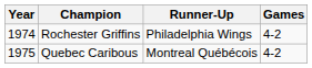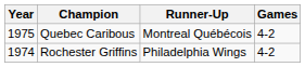 <table class="wikitable" border="1">
 <tr>
 <th>Year</th>
 <th>Champion</th>
 <th>Runner-Up</th>
 <th>Games</th>
 </tr>
 <tr>
+<td>1975</td>
+<td>Quebec Caribous</td>
+<td>Montreal Québécois</td>
+<td>4-2</td>
+</tr>
+<tr>
 <td>1974</td>
 <td>Rochester Griffins</td>
 <td>Philadelphia Wings</td>
 <td>4-2</td>
 </tr>
-<tr>
-<td>1975</td>
-<td>Quebec Caribous</td>
-<td>Montreal Québécois</td>
-<td>4-2</td>
-</tr>
 </table>
